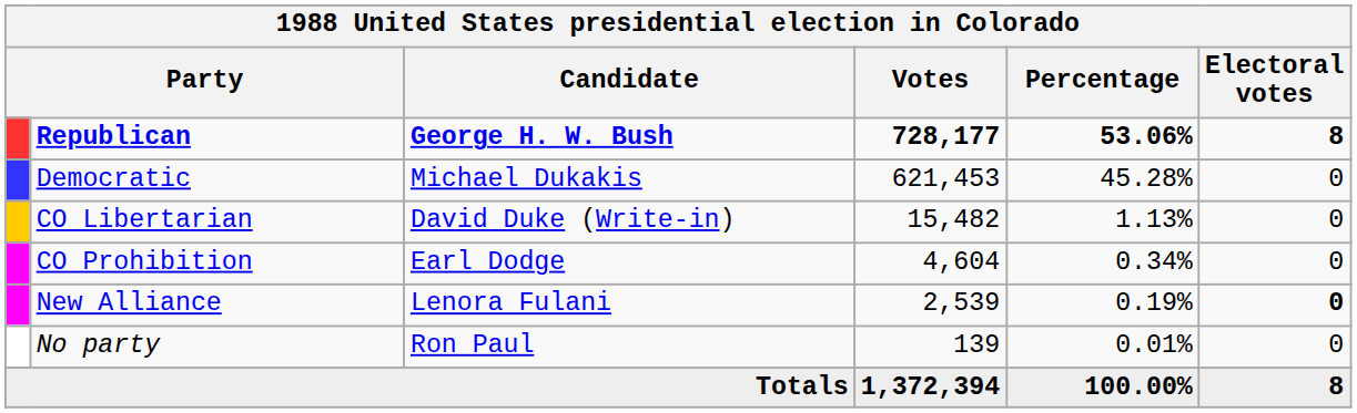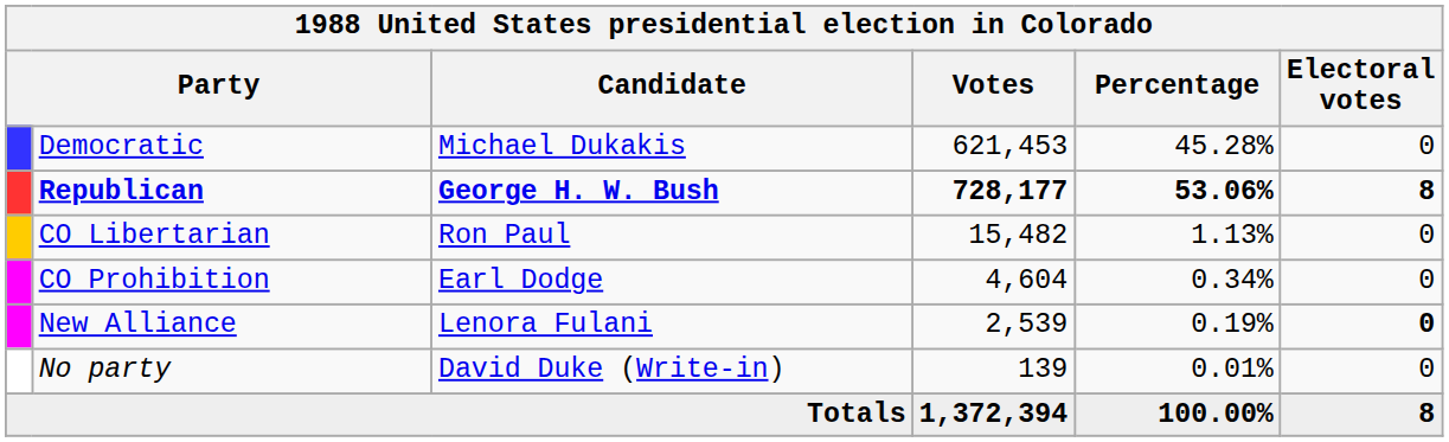 <table class="wikitable" style="font-size: 95%;">
 <tr>
 <th colspan="6">1988 United States presidential election in Colorado</th>
 </tr>
 <tr>
 <th colspan="2" style="width: 15em">Party</th>
 <th style="width: 17em">Candidate</th>
 <th style="width: 5em">Votes</th>
 <th style="width: 7em">Percentage</th>
 <th style="width: 5em">Electoral votes</th>
 </tr>
 <tr>
+<th style="background-color:#3333FF; width: 3px"></th>
+<td style="width: 130px"><a href='#'>Democratic</a></td>
+<td><a href='#'>Michael Dukakis</a></td>
+<td align="right">621,453</td>
+<td align="right">45.28%</td>
+<td align="right">0</td>
+</tr>
+<tr>
 <th style="background-color:#FF3333; width: 3px"></th>
 <td style="width: 130px"><strong><a href='#'>Republican</a></strong></td>
 <td><strong><a href='#'>George H. W. Bush</a></strong></td>
 <td align="right"><strong>728,177</strong></td>
 <td align="right"><strong>53.06%</strong></td>
 <td align="right"><strong>8</strong></td>
 </tr>
 <tr>
-<th style="background-color:#3333FF; width: 3px"></th>
-<td style="width: 130px"><a href='#'>Democratic</a></td>
-<td><a href='#'>Michael Dukakis</a></td>
-<td align="right">621,453</td>
-<td align="right">45.28%</td>
-<td align="right">0</td>
-</tr>
-<tr>
 <th style="background-color:#FFCC00; width: 3px"></th>
 <td style="width: 130px"><a href='#'>CO Libertarian</a></td>
-<td><a href='#'>David Duke</a> (<a href='#'>Write-in</a>)</td>
+<td><a href='#'>Ron Paul</a></td>
 <td align="right">15,482</td>
 <td align="right">1.13%</td>
 <td align="right">0</td>
 </tr>
 <tr>
 <th style="background-color:#FF00FF; width: 3px"></th>
 <td style="width: 130px"><a href='#'>CO Prohibition</a></td>
 <td><a href='#'>Earl Dodge</a></td>
 <td align="right">4,604</td>
 <td align="right">0.34%</td>
 <td align="right">0</td>
 </tr>
 <tr>
 <th style="background-color:#FF00FF; width: 3px"></th>
 <td style="width: 130px"><a href='#'>New Alliance</a></td>
 <td><a href='#'>Lenora Fulani</a></td>
 <td align="right">2,539</td>
 <td align="right">0.19%</td>
 <td align="right"><strong>0</strong></td>
 </tr>
 <tr>
 <th style="background-color:#FFFFFF; width: 3px"></th>
 <td style="width: 130px"><em>No party</em></td>
-<td><a href='#'>Ron Paul</a></td>
+<td><a href='#'>David Duke</a> (<a href='#'>Write-in</a>)</td>
 <td align="right">139</td>
 <td align="right">0.01%</td>
 <td align="right">0</td>
 </tr>
 <tr bgcolor="#EEEEEE">
 <td colspan="3" align="right"><strong>Totals</strong></td>
 <td align="right"><strong>1,372,394</strong></td>
 <td align="right"><strong>100.00%</strong></td>
 <td align="right"><strong>8</strong></td>
 </tr>
 </table>
